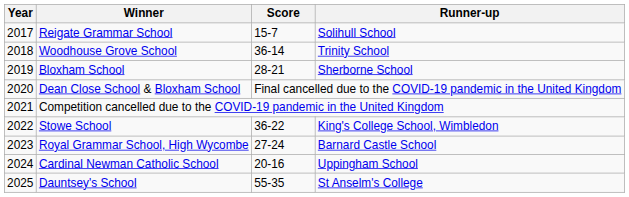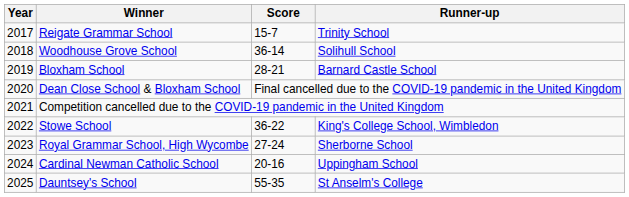 <table class="wikitable">
 <tr>
 <th>Year</th>
 <th>Winner</th>
 <th>Score</th>
 <th>Runner-up</th>
 </tr>
 <tr>
 <td>2017</td>
 <td><a href='#'>Reigate Grammar School</a></td>
 <td>15-7</td>
-<td><a href='#'>Solihull School</a></td>
+<td><a href='#'>Trinity School</a></td>
 </tr>
 <tr>
 <td>2018</td>
 <td><a href='#'>Woodhouse Grove School</a></td>
 <td>36-14</td>
-<td><a href='#'>Trinity School</a></td>
+<td><a href='#'>Solihull School</a></td>
 </tr>
 <tr>
 <td>2019</td>
 <td><a href='#'>Bloxham School</a></td>
 <td>28-21</td>
-<td><a href='#'>Sherborne School</a></td>
+<td><a href='#'>Barnard Castle School</a></td>
 </tr>
 <tr>
 <td>2020</td>
 <td><a href='#'>Dean Close School</a> & <a href='#'>Bloxham School</a></td>
 <td colspan="2">Final cancelled due to the <a href='#'>COVID-19 pandemic in the United Kingdom</a><em></td>
 </tr>
 <tr>
 <td>2021</td>
 <td colspan="3"></em>Competition cancelled due to the <a href='#'>COVID-19 pandemic in the United Kingdom</a><em></td>
 </tr>
 <tr>
 <td>2022</td>
 <td><a href='#'>Stowe School</a></td>
 <td>36-22</td>
 <td><a href='#'>King's College School, Wimbledon</a></td>
 </tr>
 <tr>
 <td>2023</td>
 <td><a href='#'>Royal Grammar School, High Wycombe</a></td>
 <td>27-24</td>
-<td><a href='#'>Barnard Castle School</a></td>
+<td><a href='#'>Sherborne School</a></td>
 </tr>
 <tr>
 <td>2024</td>
 <td><a href='#'>Cardinal Newman Catholic School</a></td>
 <td>20-16</td>
 <td><a href='#'>Uppingham School</a></td>
 </tr>
 <tr>
 <td>2025</td>
 <td><a href='#'>Dauntsey's School</a></td>
 <td>55-35</td>
 <td><a href='#'>St Anselm's College</a></td>
 </tr>
 </table>
